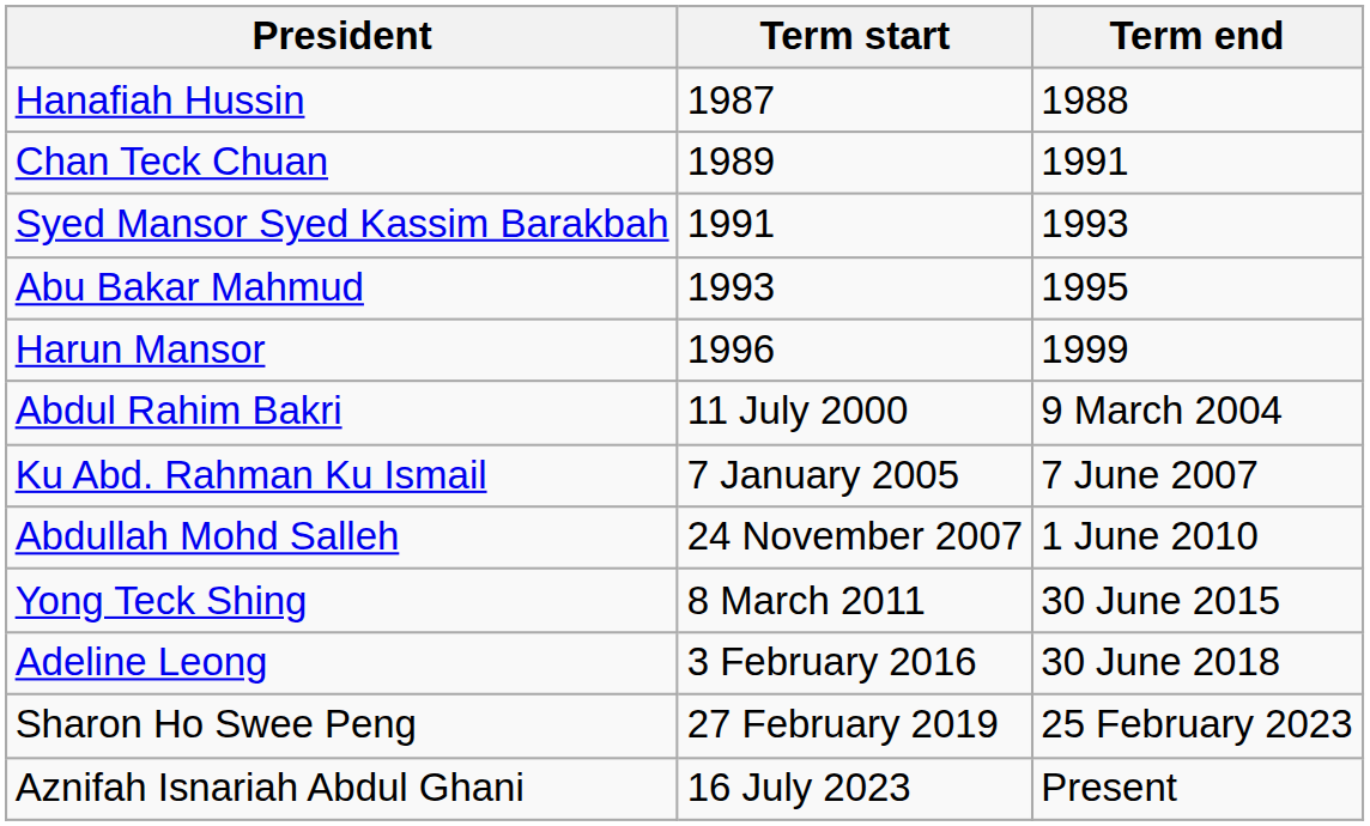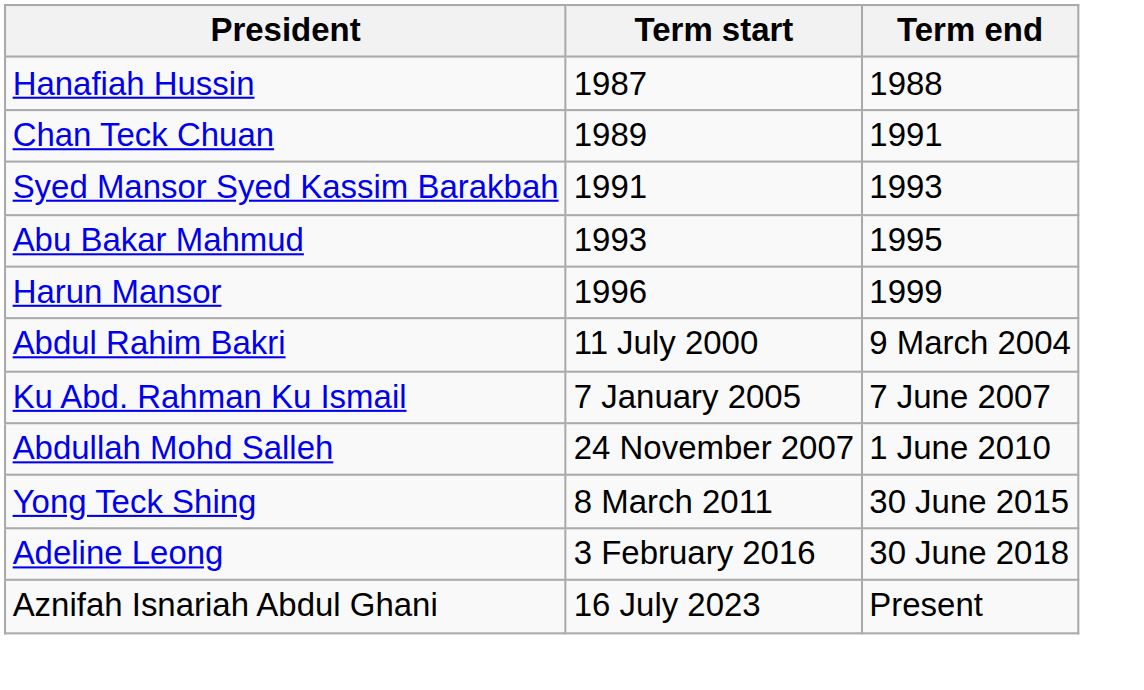 <table class=wikitable>
 <tr>
 <th>President</th>
 <th>Term start</th>
 <th>Term end</th>
 </tr>
 <tr>
 <td><a href='#'>Hanafiah Hussin</a></td>
 <td>1987</td>
 <td>1988</td>
 </tr>
 <tr>
 <td><a href='#'>Chan Teck Chuan</a></td>
 <td>1989</td>
 <td>1991</td>
 </tr>
 <tr>
 <td><a href='#'>Syed Mansor Syed Kassim Barakbah</a></td>
 <td>1991</td>
 <td>1993</td>
 </tr>
 <tr>
 <td><a href='#'>Abu Bakar Mahmud</a></td>
 <td>1993</td>
 <td>1995</td>
 </tr>
 <tr>
 <td><a href='#'>Harun Mansor</a></td>
 <td>1996</td>
 <td>1999</td>
 </tr>
 <tr>
 <td><a href='#'>Abdul Rahim Bakri</a></td>
 <td>11 July 2000</td>
 <td>9 March 2004</td>
 </tr>
 <tr>
 <td><a href='#'>Ku Abd. Rahman Ku Ismail</a></td>
 <td>7 January 2005</td>
 <td>7 June 2007</td>
 </tr>
 <tr>
 <td><a href='#'>Abdullah Mohd Salleh</a></td>
 <td>24 November 2007</td>
 <td>1 June 2010</td>
 </tr>
 <tr>
 <td><a href='#'>Yong Teck Shing</a></td>
 <td>8 March 2011</td>
 <td>30 June 2015</td>
 </tr>
 <tr>
 <td><a href='#'>Adeline Leong</a></td>
 <td>3 February 2016</td>
 <td>30 June 2018</td>
 </tr>
 <tr>
-<td>Sharon Ho Swee Peng</td>
-<td>27 February 2019</td>
-<td>25 February 2023</td>
-</tr>
-<tr>
 <td>Aznifah Isnariah Abdul Ghani</td>
 <td>16 July 2023</td>
 <td>Present</td>
 </tr>
 </table>
